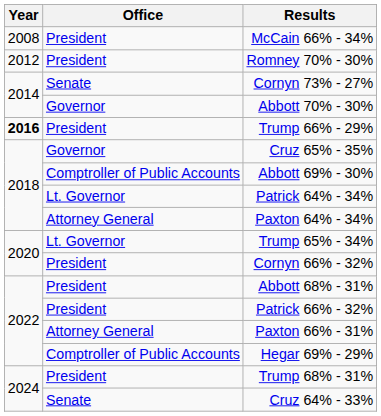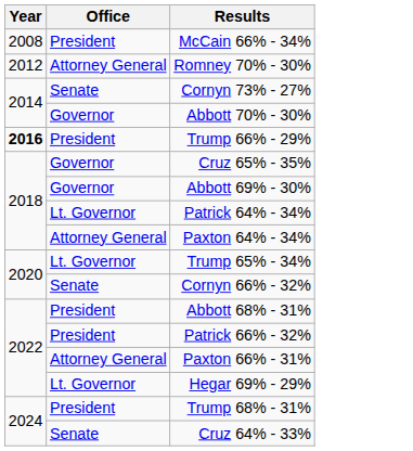 <table class=wikitable>
 <tr>
 <th>Year</th>
 <th>Office</th>
 <th>Results</th>
 </tr>
 <tr>
 <td>2008</td>
 <td><a href='#'>President</a></td>
 <td align="right" ><a href='#'>McCain</a> 66% - 34%</td>
 </tr>
 <tr>
 <td>2012</td>
-<td><a href='#'>President</a></td>
+<td><a href='#'>Attorney General</a></td>
 <td align="right" ><a href='#'>Romney</a> 70% - 30%</td>
 </tr>
 <tr>
 <td rowspan=2>2014</td>
 <td><a href='#'>Senate</a></td>
 <td align="right" ><a href='#'>Cornyn</a> 73% - 27%</td>
 </tr>
 <tr>
 <td><a href='#'>Governor</a></td>
 <td align="right" ><a href='#'>Abbott</a> 70% - 30%</td>
 </tr>
 <tr>
 <td><strong>2016</strong></td>
 <td><a href='#'>President</a></td>
 <td align="right" ><a href='#'>Trump</a> 66% - 29%</td>
 </tr>
 <tr>
 <td rowspan=4>2018</td>
 <td><a href='#'>Governor</a></td>
 <td align="right" ><a href='#'>Cruz</a> 65% - 35%</td>
 </tr>
 <tr>
-<td><a href='#'>Comptroller of Public Accounts</a></td>
+<td><a href='#'>Governor</a></td>
 <td align="right" ><a href='#'>Abbott</a> 69% - 30%</td>
 </tr>
 <tr>
 <td><a href='#'>Lt. Governor</a></td>
 <td align="right" ><a href='#'>Patrick</a> 64% - 34%</td>
 </tr>
 <tr>
 <td><a href='#'>Attorney General</a></td>
 <td align="right" ><a href='#'>Paxton</a> 64% - 34%</td>
 </tr>
 <tr>
 <td rowspan=2>2020</td>
 <td><a href='#'>Lt. Governor</a></td>
 <td align="right" ><a href='#'>Trump</a> 65% - 34%</td>
 </tr>
 <tr>
-<td><a href='#'>President</a></td>
+<td><a href='#'>Senate</a></td>
 <td align="right" ><a href='#'>Cornyn</a> 66% - 32%</td>
 </tr>
 <tr>
 <td rowspan=4>2022</td>
 <td><a href='#'>President</a></td>
 <td align="right" ><a href='#'>Abbott</a> 68% - 31%</td>
 </tr>
 <tr>
 <td><a href='#'>President</a></td>
 <td align="right" ><a href='#'>Patrick</a> 66% - 32%</td>
 </tr>
 <tr>
 <td><a href='#'>Attorney General</a></td>
 <td align="right" ><a href='#'>Paxton</a> 66% - 31%</td>
 </tr>
 <tr>
-<td><a href='#'>Comptroller of Public Accounts</a></td>
+<td><a href='#'>Lt. Governor</a></td>
 <td align="right" ><a href='#'>Hegar</a> 69% - 29%</td>
 </tr>
 <tr>
 <td rowspan=2>2024</td>
 <td><a href='#'>President</a></td>
 <td align="right" ><a href='#'>Trump</a> 68% - 31%</td>
 </tr>
 <tr>
 <td><a href='#'>Senate</a></td>
 <td align="right" ><a href='#'>Cruz</a> 64% - 33%</td>
 </tr>
 </table>
